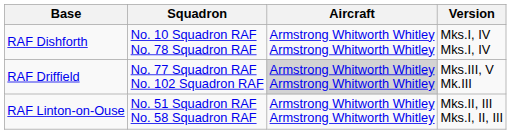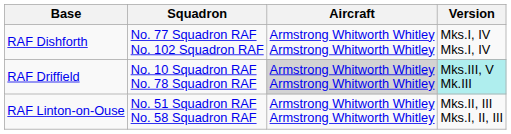 <table class="wikitable">
 <tr>
 <th>Base</th>
 <th>Squadron</th>
 <th>Aircraft</th>
 <th>Version</th>
 </tr>
 <tr>
 <td><a href='#'>RAF Dishforth</a></td>
-<td><a href='#'>No. 10 Squadron RAF</a><br> <a href='#'>No. 78 Squadron RAF</a></td>
+<td><a href='#'>No. 77 Squadron RAF</a><br> <a href='#'>No. 102 Squadron RAF</a></td>
 <td><a href='#'>Armstrong Whitworth Whitley</a><br> <a href='#'>Armstrong Whitworth Whitley</a></td>
 <td>Mks.I, IV<br> Mks.I, IV</td>
 </tr>
 <tr>
 <td><a href='#'>RAF Driffield</a></td>
-<td><a href='#'>No. 77 Squadron RAF</a><br> <a href='#'>No. 102 Squadron RAF</a></td>
+<td><a href='#'>No. 10 Squadron RAF</a><br> <a href='#'>No. 78 Squadron RAF</a></td>
 <td style="background: lightgrey;"><a href='#'>Armstrong Whitworth Whitley</a><br> <a href='#'>Armstrong Whitworth Whitley</a></td>
-<td>Mks.III, V<br> Mk.III</td>
+<td style="background: paleturquoise;">Mks.III, V<br> Mk.III</td>
 </tr>
 <tr>
 <td><a href='#'>RAF Linton-on-Ouse</a></td>
 <td><a href='#'>No. 51 Squadron RAF</a><br> <a href='#'>No. 58 Squadron RAF</a></td>
 <td><a href='#'>Armstrong Whitworth Whitley</a><br> <a href='#'>Armstrong Whitworth Whitley</a></td>
 <td>Mks.II, III<br> Mks.I, II, III</td>
 </tr>
 </table>
